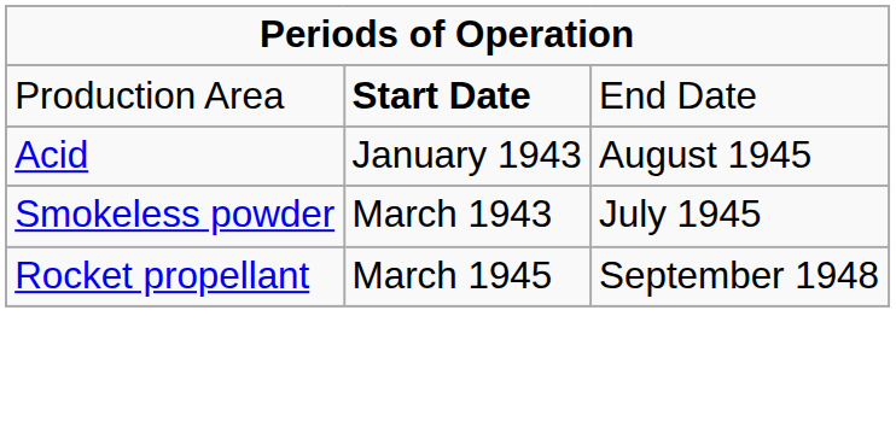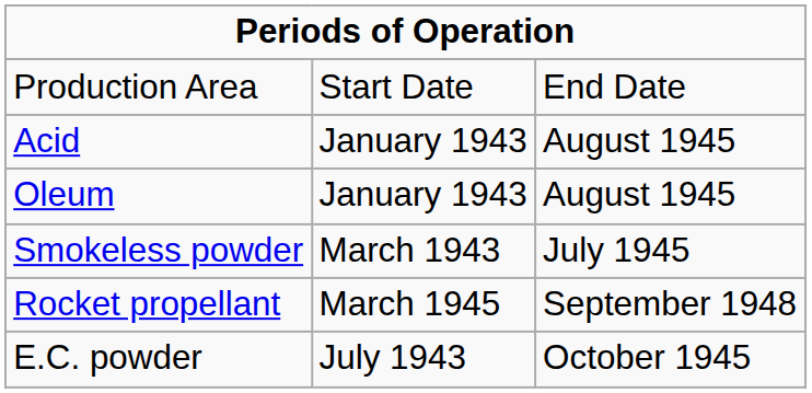 <table class="wikitable">
 <tr>
 <td colspan=3 align=center><strong>Periods of Operation</strong></td>
 </tr>
 <tr>
 <td>Production Area</td>
-<td><strong>Start Date</strong></td>
+<td>Start Date</td>
 <td>End Date</td>
 </tr>
 <tr>
 <td><a href='#'>Acid</a></td>
+<td>January 1943</td>
+<td>August 1945</td>
+</tr>
+<tr>
+<td><a href='#'>Oleum</a></td>
 <td>January 1943</td>
 <td>August 1945</td>
 </tr>
 <tr>
 <td><a href='#'>Smokeless powder</a></td>
 <td>March 1943</td>
 <td>July 1945</td>
 </tr>
 <tr>
 <td><a href='#'>Rocket propellant</a></td>
 <td>March 1945</td>
 <td>September 1948</td>
 </tr>
+<tr>
+<td>E.C. powder</td>
+<td>July 1943</td>
+<td>October 1945</td>
+</tr>
 </table>
